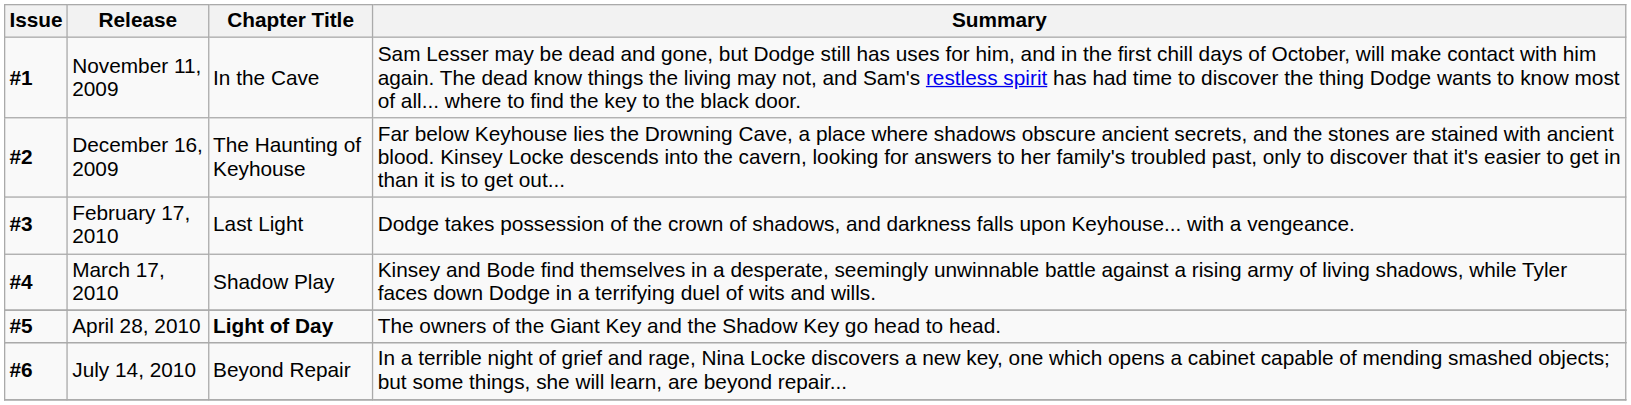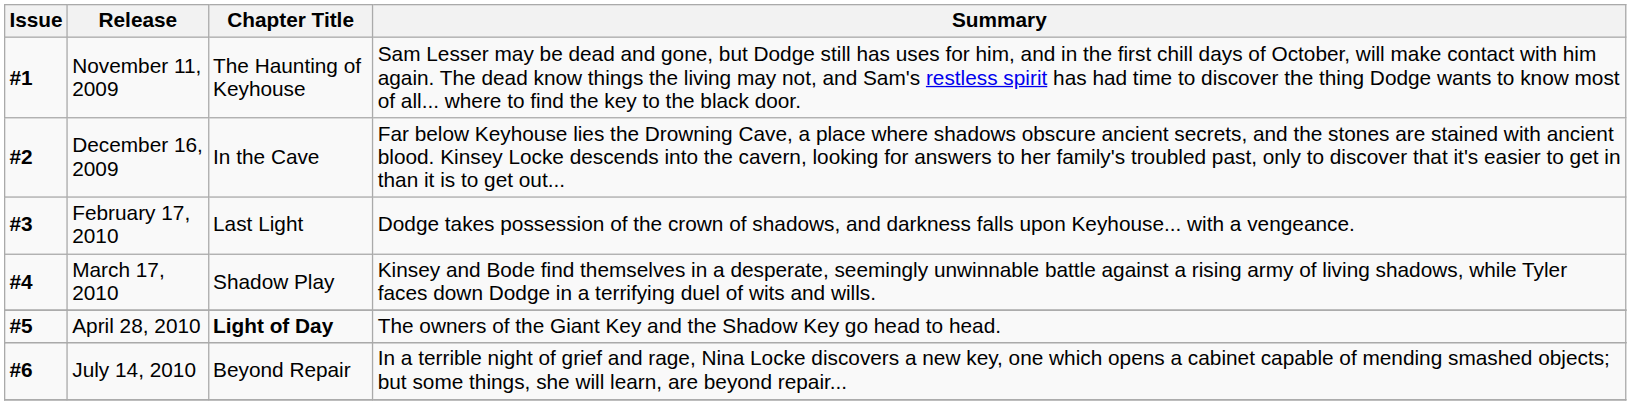 <table class="wikitable">
 <tr>
 <th><strong>Issue</strong></th>
 <th><strong>Release</strong></th>
 <th><strong>Chapter Title</strong></th>
 <th><strong>Summary</strong></th>
 </tr>
 <tr>
 <td><strong>#1</strong></td>
 <td>November 11, 2009</td>
-<td>In the Cave</td>
+<td>The Haunting of Keyhouse</td>
 <td>Sam Lesser may be dead and gone, but Dodge still has uses for him, and in the first chill days of October, will make contact with him again. The dead know things the living may not, and Sam's <a href='#'>restless spirit</a> has had time to discover the thing Dodge wants to know most of all... where to find the key to the black door.</td>
 </tr>
 <tr>
 <td><strong>#2</strong></td>
 <td>December 16, 2009</td>
-<td>The Haunting of Keyhouse</td>
+<td>In the Cave</td>
 <td>Far below Keyhouse lies the Drowning Cave, a place where shadows obscure ancient secrets, and the stones are stained with ancient blood. Kinsey Locke descends into the cavern, looking for answers to her family's troubled past, only to discover that it's easier to get in than it is to get out...</td>
 </tr>
 <tr>
 <td><strong>#3</strong></td>
 <td>February 17, 2010</td>
 <td>Last Light</td>
 <td>Dodge takes possession of the crown of shadows, and darkness falls upon Keyhouse... with a vengeance.</td>
 </tr>
 <tr>
 <td><strong>#4</strong></td>
 <td>March 17, 2010</td>
 <td>Shadow Play</td>
 <td>Kinsey and Bode find themselves in a desperate, seemingly unwinnable battle against a rising army of living shadows, while Tyler faces down Dodge in a terrifying duel of wits and wills.</td>
 </tr>
 <tr>
 </tr>
 <tr>
 <td><strong>#5</strong></td>
 <td>April 28, 2010</td>
 <td><strong>Light of Day</strong></td>
 <td>The owners of the Giant Key and the Shadow Key go head to head.</td>
 </tr>
 <tr>
 </tr>
 <tr>
 <td><strong>#6</strong></td>
 <td>July 14, 2010</td>
 <td>Beyond Repair</td>
 <td>In a terrible night of grief and rage, Nina Locke discovers a new key, one which opens a cabinet capable of mending smashed objects; but some things, she will learn, are beyond repair...</td>
 </tr>
 <tr>
 </tr>
 </table>
